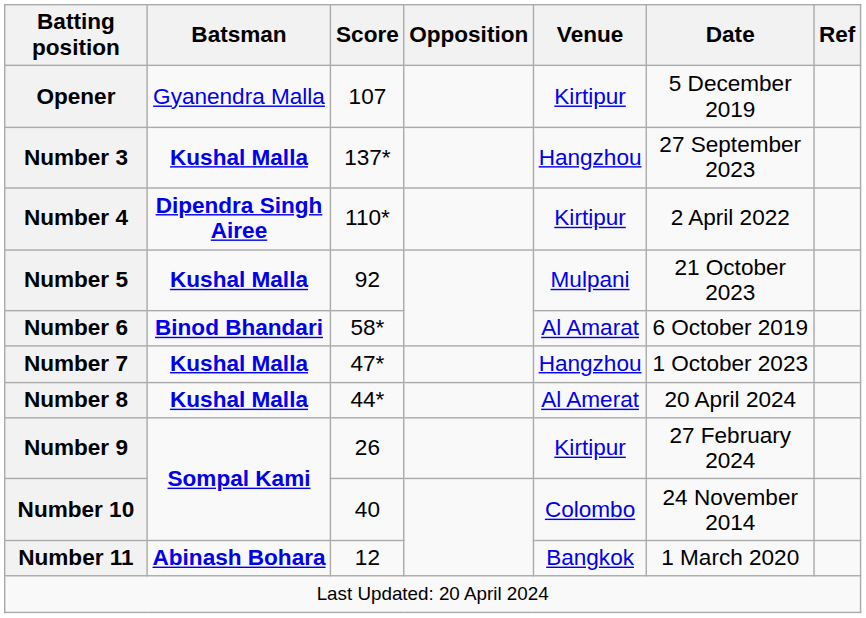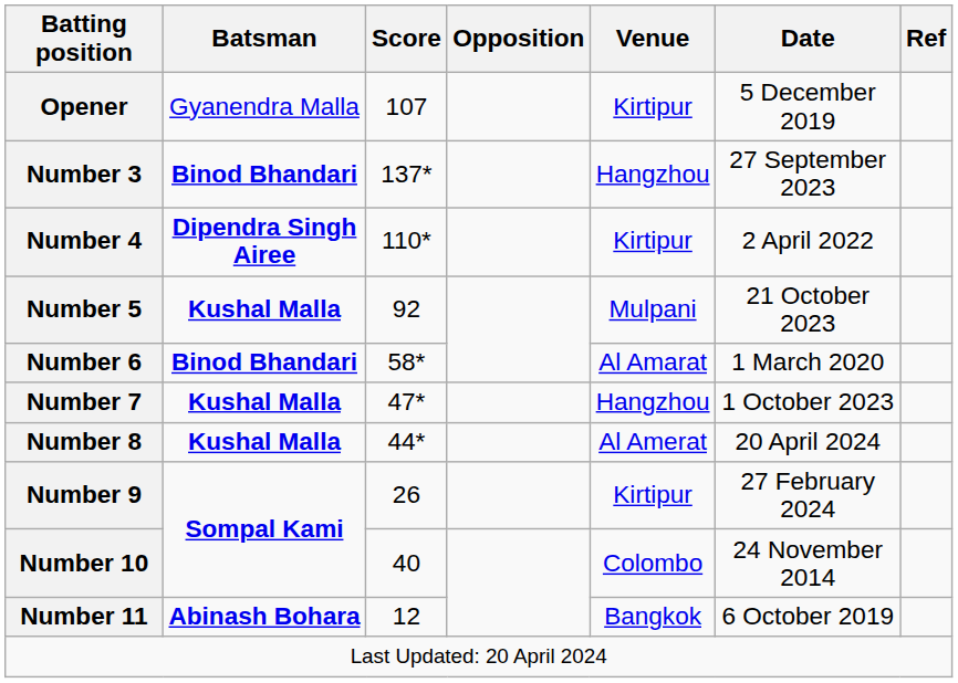 <table class="wikitable sortable" style="text-align:center;">
 <tr>
 <th scope="col">Batting position</th>
 <th scope="col">Batsman</th>
 <th scope="col">Score</th>
 <th scope="col">Opposition</th>
 <th scope="col">Venue</th>
 <th scope="col">Date</th>
 <th scope="col">Ref</th>
 </tr>
 <tr>
 <th scope="row" style="text-align:center;">Opener</th>
 <td><a href='#'>Gyanendra Malla</a></td>
 <td>107</td>
 <td></td>
 <td><a href='#'>Kirtipur</a></td>
 <td>5 December 2019</td>
 <td></td>
 </tr>
 <tr>
 <th scope="row" style="text-align:center;">Number 3</th>
-<td><strong><a href='#'>Kushal Malla</a></strong></td>
+<td><strong><a href='#'>Binod Bhandari</a></strong></td>
 <td>137*</td>
 <td></td>
 <td><a href='#'>Hangzhou</a></td>
 <td>27 September 2023</td>
 <td></td>
 </tr>
 <tr>
 <th scope="row" style="text-align:center;">Number 4</th>
 <td><strong><a href='#'>Dipendra Singh Airee</a></strong></td>
 <td>110*</td>
 <td></td>
 <td><a href='#'>Kirtipur</a></td>
 <td>2 April 2022</td>
 <td></td>
 </tr>
 <tr>
 <th scope="row" style="text-align:center;">Number 5</th>
 <td><strong><a href='#'>Kushal Malla</a></strong></td>
 <td>92</td>
 <td rowspan=2></td>
 <td><a href='#'>Mulpani</a></td>
 <td>21 October 2023</td>
 <td></td>
 </tr>
 <tr>
 <th scope="row" style="text-align:center;">Number 6</th>
 <td><strong><a href='#'>Binod Bhandari</a></strong></td>
 <td>58*</td>
 <td><a href='#'>Al Amarat</a></td>
-<td>6 October 2019</td>
+<td>1 March 2020</td>
 <td></td>
 </tr>
 <tr>
 <th scope="row" style="text-align:center;">Number 7</th>
 <td><strong><a href='#'>Kushal Malla</a></strong></td>
 <td>47*</td>
 <td></td>
 <td><a href='#'>Hangzhou</a></td>
 <td>1 October 2023</td>
 <td></td>
 </tr>
 <tr>
 <th scope="row" style="text-align:center;">Number 8</th>
 <td><strong><a href='#'>Kushal Malla</a></strong></td>
 <td>44*</td>
 <td></td>
 <td><a href='#'>Al Amerat</a></td>
 <td>20 April 2024</td>
 <td></td>
 </tr>
 <tr>
 <th scope="row" style="text-align:center;">Number 9</th>
 <td rowspan=2><strong><a href='#'>Sompal Kami</a></strong></td>
 <td>26</td>
 <td></td>
 <td><a href='#'>Kirtipur</a></td>
 <td>27 February 2024</td>
 <td></td>
 </tr>
 <tr>
 <th scope="row" style="text-align:center;">Number 10</th>
 <td>40</td>
 <td rowspan=2></td>
 <td><a href='#'>Colombo</a></td>
 <td>24 November 2014</td>
 <td></td>
 </tr>
 <tr>
 <th scope="row" style="text-align:center;">Number 11</th>
 <td><strong><a href='#'>Abinash Bohara</a></strong></td>
 <td>12</td>
 <td><a href='#'>Bangkok</a></td>
-<td>1 March 2020</td>
+<td>6 October 2019</td>
 <td></td>
 </tr>
 <tr>
 <td colspan="7"><small>Last Updated: 20 April 2024</small></td>
 </tr>
 </table>
